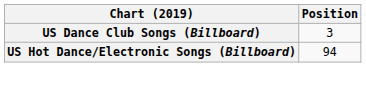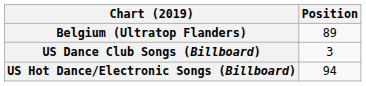 <table class="wikitable sortable plainrowheaders" style="text-align:center">
 <tr>
 <th scope="col">Chart (2019)</th>
 <th scope="col">Position</th>
+</tr>
+<tr>
+<th scope="row">Belgium (Ultratop Flanders)</th>
+<td>89</td>
 </tr>
 <tr>
 <th scope="row">US Dance Club Songs (<em>Billboard</em>)</th>
 <td>3</td>
 </tr>
 <tr>
 <th scope="row">US Hot Dance/Electronic Songs (<em>Billboard</em>)</th>
 <td>94</td>
 </tr>
 </table>
